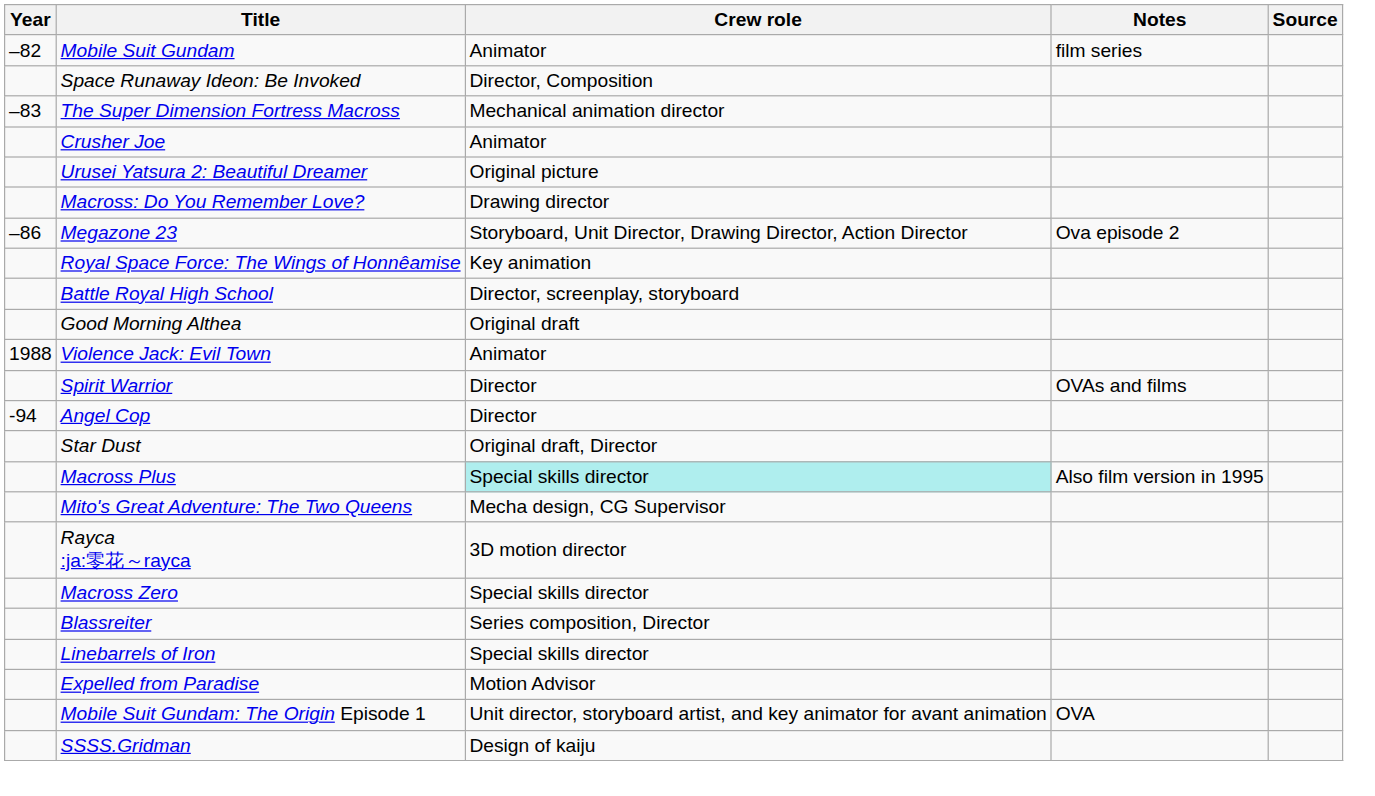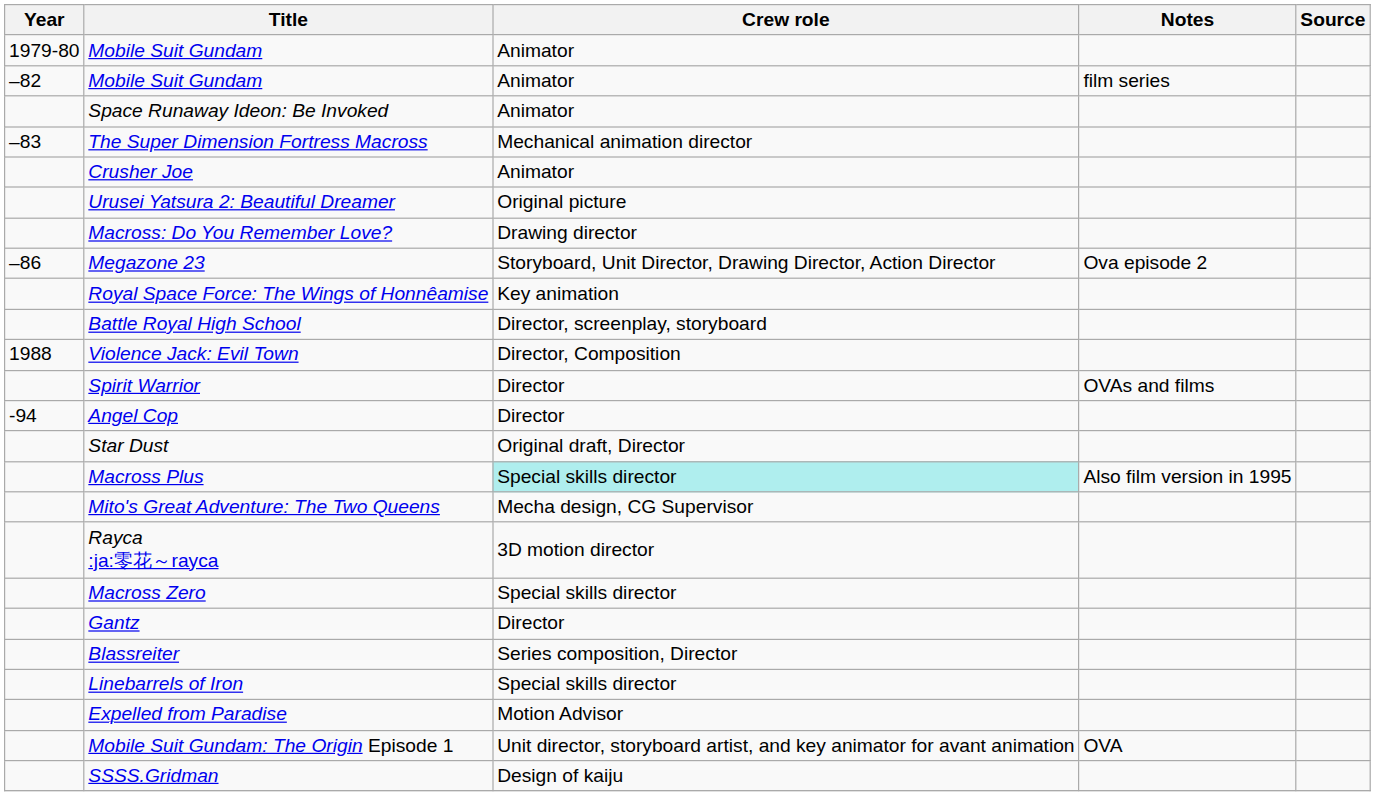 <table class="wikitable sortable plainrowheaders">
 <tr>
 <th>Year</th>
 <th>Title</th>
 <th>Crew role</th>
 <th class="unsortable">Notes</th>
 <th class="unsortable">Source<br></th>
+</tr>
+<tr>
+<td>1979-80</td>
+<td><em><a href='#'>Mobile Suit Gundam</a></em></td>
+<td>Animator</td>
+<td></td>
+<td></td>
 </tr>
 <tr>
 <td>–82</td>
 <td><em><a href='#'>Mobile Suit Gundam</a></em></td>
 <td>Animator</td>
 <td>film series</td>
 <td></td>
 </tr>
 <tr>
 <td></td>
 <td><em>Space Runaway Ideon: Be Invoked</em></td>
-<td>Director, Composition</td>
+<td>Animator</td>
 <td></td>
 <td></td>
 </tr>
 <tr>
 <td>–83</td>
 <td><em><a href='#'>The Super Dimension Fortress Macross</a></em></td>
 <td>Mechanical animation director </td>
 <td></td>
 <td></td>
 </tr>
 <tr>
 <td></td>
 <td><em><a href='#'>Crusher Joe</a></em></td>
 <td>Animator</td>
 <td></td>
 <td></td>
 </tr>
 <tr>
 <td></td>
 <td><em><a href='#'>Urusei Yatsura 2: Beautiful Dreamer</a></em></td>
 <td>Original picture </td>
 <td></td>
 <td></td>
 </tr>
 <tr>
 <td></td>
 <td><em><a href='#'>Macross: Do You Remember Love?</a></em></td>
 <td>Drawing director </td>
 <td></td>
 <td></td>
 </tr>
 <tr>
 <td>–86</td>
 <td><em><a href='#'>Megazone 23</a></em></td>
 <td>Storyboard, Unit Director, Drawing Director, Action Director </td>
 <td>Ova episode 2</td>
 <td></td>
 </tr>
 <tr>
 <td></td>
 <td><em><a href='#'>Royal Space Force: The Wings of Honnêamise</a></em></td>
 <td>Key animation</td>
 <td></td>
 <td></td>
 </tr>
 <tr>
 <td></td>
 <td><em><a href='#'>Battle Royal High School</a></em></td>
 <td>Director, screenplay, storyboard </td>
 <td></td>
 <td></td>
 </tr>
 <tr>
-<td></td>
-<td><em>Good Morning Althea</em></td>
-<td>Original draft </td>
-<td></td>
-<td></td>
-</tr>
-<tr>
 <td>1988</td>
 <td><em><a href='#'>Violence Jack: Evil Town</a></em></td>
-<td>Animator</td>
+<td>Director, Composition</td>
 <td></td>
 <td></td>
 </tr>
 <tr>
 <td></td>
 <td><em><a href='#'>Spirit Warrior</a></em></td>
 <td>Director </td>
 <td>OVAs and films</td>
 <td></td>
 </tr>
 <tr>
 <td>-94</td>
 <td><em><a href='#'>Angel Cop</a></em></td>
 <td>Director </td>
 <td></td>
 <td></td>
 </tr>
 <tr>
 <td></td>
 <td><em>Star Dust</em></td>
 <td>Original draft, Director </td>
 <td></td>
 <td></td>
 </tr>
 <tr>
 <td></td>
 <td><em><a href='#'>Macross Plus</a></em></td>
 <td style="background: paleturquoise;">Special skills director </td>
 <td>Also film version in 1995</td>
 <td></td>
 </tr>
 <tr>
 <td></td>
 <td><em><a href='#'>Mito's Great Adventure: The Two Queens</a></em></td>
 <td>Mecha design, CG Supervisor  </td>
 <td></td>
 <td></td>
 </tr>
 <tr>
 <td></td>
 <td><em>Rayca</em><br><a href='#'>:ja:零花～rayca</a></td>
 <td>3D motion director </td>
 <td></td>
 <td></td>
 </tr>
 <tr>
 <td></td>
 <td><em><a href='#'>Macross Zero</a></em></td>
 <td>Special skills director </td>
 <td></td>
 <td></td>
 </tr>
 <tr>
 <td></td>
+<td><em><a href='#'>Gantz</a></em></td>
+<td>Director </td>
+<td></td>
+<td></td>
+</tr>
+<tr>
+<td></td>
 <td><em><a href='#'>Blassreiter</a></em></td>
 <td>Series composition, Director </td>
 <td></td>
 <td></td>
 </tr>
 <tr>
 <td></td>
 <td><em><a href='#'>Linebarrels of Iron</a></em></td>
 <td>Special skills director</td>
 <td></td>
 <td></td>
 </tr>
 <tr>
 <td></td>
 <td><em><a href='#'>Expelled from Paradise</a></em></td>
 <td>Motion Advisor </td>
 <td></td>
 <td></td>
 </tr>
 <tr>
 <td></td>
 <td><em><a href='#'>Mobile Suit Gundam: The Origin</a></em> Episode 1</td>
 <td>Unit director, storyboard artist, and key animator for avant animation</td>
 <td>OVA</td>
 <td></td>
 </tr>
 <tr>
 <td></td>
 <td><em><a href='#'>SSSS.Gridman</a></em></td>
 <td>Design of kaiju</td>
 <td></td>
 <td></td>
 </tr>
 <tr>
 </tr>
 </table>
